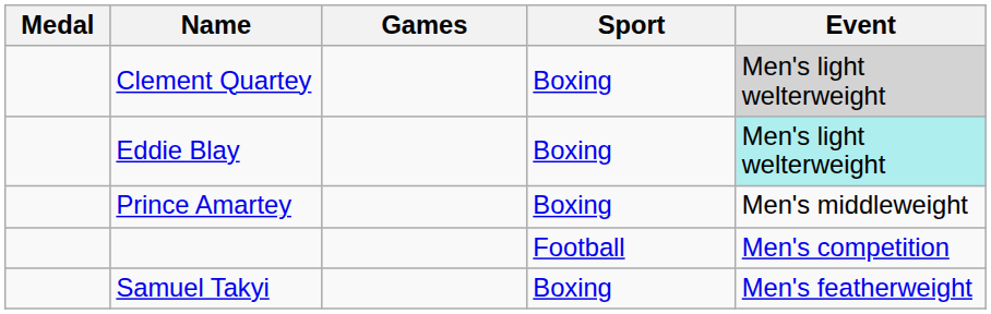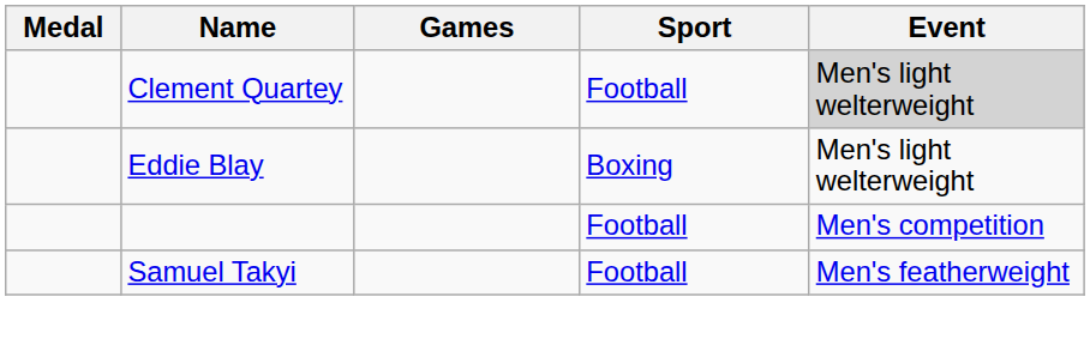 <table class="wikitable sortable">
 <tr>
 <th style="width:5em">Medal</th>
 <th style="width:15em">Name</th>
 <th style="width:15em">Games</th>
 <th style="width:15em">Sport</th>
 <th style="width:15em">Event</th>
 </tr>
 <tr>
 <td></td>
 <td><a href='#'>Clement Quartey</a></td>
 <td></td>
-<td> <a href='#'>Boxing</a></td>
+<td> <a href='#'>Football</a></td>
 <td style="background: lightgrey;">Men's light welterweight</td>
 </tr>
 <tr>
 <td></td>
 <td><a href='#'>Eddie Blay</a></td>
 <td></td>
 <td> <a href='#'>Boxing</a></td>
-<td style="background: paleturquoise;">Men's light welterweight</td>
-</tr>
-<tr>
-<td></td>
-<td><a href='#'>Prince Amartey</a></td>
-<td></td>
-<td> <a href='#'>Boxing</a></td>
-<td>Men's middleweight</td>
+<td>Men's light welterweight</td>
 </tr>
 <tr>
 <td></td>
 <td><br></td>
 <td></td>
 <td> <a href='#'>Football</a></td>
 <td><a href='#'>Men's competition</a></td>
 </tr>
 <tr>
 <td></td>
 <td><a href='#'>Samuel Takyi</a></td>
 <td></td>
-<td> <a href='#'>Boxing</a></td>
+<td> <a href='#'>Football</a></td>
 <td><a href='#'>Men's featherweight</a></td>
 </tr>
 </table>
